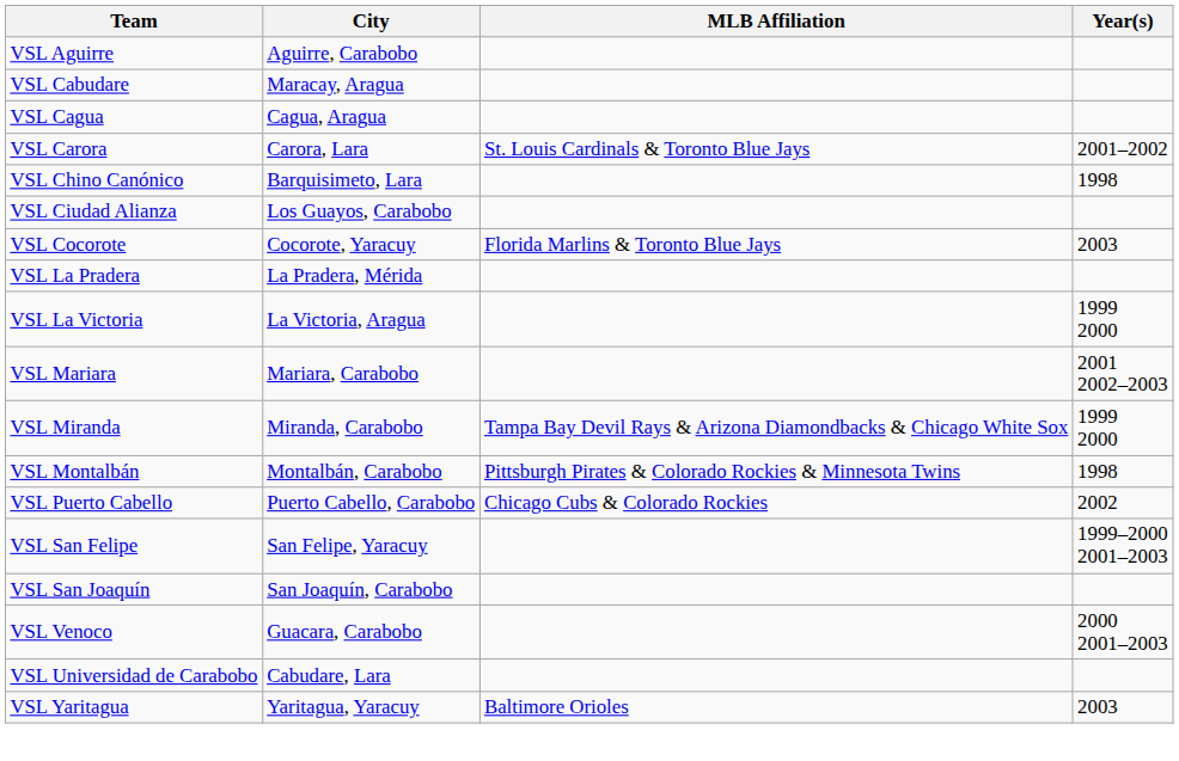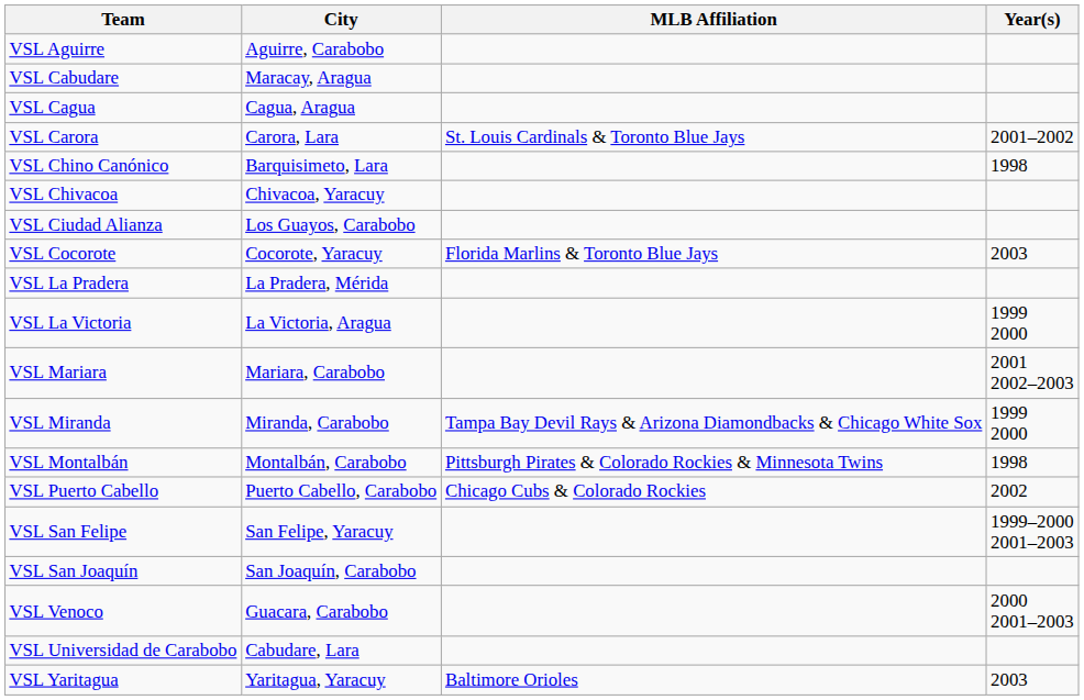 <table class="wikitable">
 <tr>
 <th>Team</th>
 <th>City</th>
 <th>MLB Affiliation</th>
 <th>Year(s)</th>
 </tr>
 <tr>
 <td><a href='#'>VSL Aguirre</a></td>
 <td><a href='#'>Aguirre</a>, <a href='#'>Carabobo</a></td>
 <td></td>
 <td></td>
 </tr>
 <tr>
 <td><a href='#'>VSL Cabudare</a></td>
 <td><a href='#'>Maracay</a>, <a href='#'>Aragua</a></td>
 <td></td>
 <td></td>
 </tr>
 <tr>
 <td><a href='#'>VSL Cagua</a></td>
 <td><a href='#'>Cagua</a>, <a href='#'>Aragua</a></td>
 <td></td>
 <td></td>
 </tr>
 <tr>
 <td><a href='#'>VSL Carora</a></td>
 <td><a href='#'>Carora</a>, <a href='#'>Lara</a></td>
 <td><a href='#'>St. Louis Cardinals</a> & <a href='#'>Toronto Blue Jays</a></td>
 <td>2001–2002</td>
 </tr>
 <tr>
 <td><a href='#'>VSL Chino Canónico</a></td>
 <td><a href='#'>Barquisimeto</a>, <a href='#'>Lara</a></td>
 <td></td>
 <td>1998</td>
+</tr>
+<tr>
+<td><a href='#'>VSL Chivacoa</a></td>
+<td><a href='#'>Chivacoa</a>, <a href='#'>Yaracuy</a></td>
+<td></td>
+<td></td>
 </tr>
 <tr>
 <td><a href='#'>VSL Ciudad Alianza</a></td>
 <td><a href='#'>Los Guayos</a>, <a href='#'>Carabobo</a></td>
 <td></td>
 <td></td>
 </tr>
 <tr>
 <td><a href='#'>VSL Cocorote</a></td>
 <td><a href='#'>Cocorote</a>, <a href='#'>Yaracuy</a></td>
 <td><a href='#'>Florida Marlins</a> & <a href='#'>Toronto Blue Jays</a></td>
 <td>2003</td>
 </tr>
 <tr>
 <td><a href='#'>VSL La Pradera</a></td>
 <td><a href='#'>La Pradera</a>, <a href='#'>Mérida</a></td>
 <td></td>
 <td></td>
 </tr>
 <tr>
 <td><a href='#'>VSL La Victoria</a></td>
 <td><a href='#'>La Victoria</a>, <a href='#'>Aragua</a></td>
 <td></td>
 <td>1999<br>2000</td>
 </tr>
 <tr>
 <td><a href='#'>VSL Mariara</a></td>
 <td><a href='#'>Mariara</a>, <a href='#'>Carabobo</a></td>
 <td></td>
 <td>2001<br>2002–2003</td>
 </tr>
 <tr>
 <td><a href='#'>VSL Miranda</a></td>
 <td><a href='#'>Miranda</a>, <a href='#'>Carabobo</a></td>
 <td><a href='#'>Tampa Bay Devil Rays</a> & <a href='#'>Arizona Diamondbacks</a> & <a href='#'>Chicago White Sox</a></td>
 <td>1999<br>2000</td>
 </tr>
 <tr>
 <td><a href='#'>VSL Montalbán</a></td>
 <td><a href='#'>Montalbán</a>, <a href='#'>Carabobo</a></td>
 <td><a href='#'>Pittsburgh Pirates</a> & <a href='#'>Colorado Rockies</a> & <a href='#'>Minnesota Twins</a></td>
 <td>1998</td>
 </tr>
 <tr>
 <td><a href='#'>VSL Puerto Cabello</a></td>
 <td><a href='#'>Puerto Cabello</a>, <a href='#'>Carabobo</a></td>
 <td><a href='#'>Chicago Cubs</a> & <a href='#'>Colorado Rockies</a></td>
 <td>2002</td>
 </tr>
 <tr>
 <td><a href='#'>VSL San Felipe</a></td>
 <td><a href='#'>San Felipe</a>, <a href='#'>Yaracuy</a></td>
 <td></td>
 <td>1999–2000<br>2001–2003</td>
 </tr>
 <tr>
 <td><a href='#'>VSL San Joaquín</a></td>
 <td><a href='#'>San Joaquín</a>, <a href='#'>Carabobo</a></td>
 <td></td>
 <td></td>
 </tr>
 <tr>
 <td><a href='#'>VSL Venoco</a></td>
 <td><a href='#'>Guacara</a>, <a href='#'>Carabobo</a></td>
 <td></td>
 <td>2000<br>2001–2003</td>
 </tr>
 <tr>
 <td><a href='#'>VSL Universidad de Carabobo</a></td>
 <td><a href='#'>Cabudare</a>, <a href='#'>Lara</a></td>
 <td></td>
 <td></td>
 </tr>
 <tr>
 <td><a href='#'>VSL Yaritagua</a></td>
 <td><a href='#'>Yaritagua</a>, <a href='#'>Yaracuy</a></td>
 <td><a href='#'>Baltimore Orioles</a></td>
 <td>2003</td>
 </tr>
 </table>
